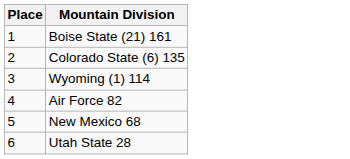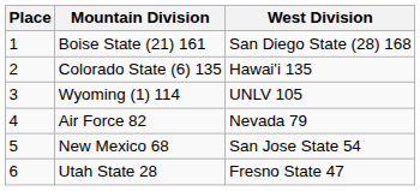 <table class="wikitable">
 <tr>
 <th>Place</th>
 <th>Mountain Division</th>
+<th>West Division</th>
 </tr>
 <tr>
 <td>1</td>
 <td>Boise State  (21) 161</td>
+<td>San Diego State  (28) 168</td>
 </tr>
 <tr>
 <td>2</td>
 <td>Colorado State  (6) 135</td>
+<td>Hawai'i  135</td>
 </tr>
 <tr>
 <td>3</td>
 <td>Wyoming  (1) 114</td>
+<td>UNLV  105</td>
 </tr>
 <tr>
 <td>4</td>
 <td>Air Force  82</td>
+<td>Nevada  79</td>
 </tr>
 <tr>
 <td>5</td>
 <td>New Mexico  68</td>
+<td>San Jose State  54</td>
 </tr>
 <tr>
 <td>6</td>
 <td>Utah State  28</td>
+<td>Fresno State  47</td>
 </tr>
 </table>
